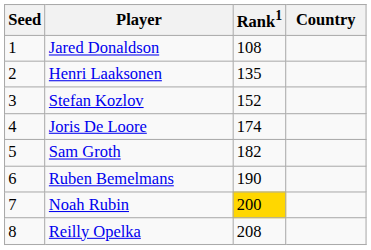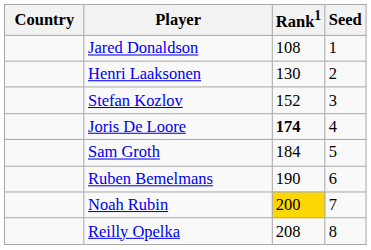 <table class="sortable wikitable">
 <tr>
-<th>Seed</th>
+<th width="70">Country</th>
 <th width="175">Player</th>
 <th>Rank<sup>1</sup></th>
-<th width="70">Country</th>
+<th>Seed</th>
 </tr>
 <tr>
-<td>1</td>
+<td></td>
 <td><a href='#'>Jared Donaldson</a></td>
 <td>108</td>
-<td></td>
+<td>1</td>
 </tr>
 <tr>
+<td></td>
+<td><a href='#'>Henri Laaksonen</a></td>
+<td>130</td>
 <td>2</td>
-<td><a href='#'>Henri Laaksonen</a></td>
-<td>135</td>
-<td></td>
 </tr>
 <tr>
-<td>3</td>
+<td></td>
 <td><a href='#'>Stefan Kozlov</a></td>
 <td>152</td>
-<td></td>
+<td>3</td>
 </tr>
 <tr>
+<td></td>
+<td><a href='#'>Joris De Loore</a></td>
+<td><strong>174</strong></td>
 <td>4</td>
-<td><a href='#'>Joris De Loore</a></td>
-<td>174</td>
-<td></td>
 </tr>
 <tr>
+<td></td>
+<td><a href='#'>Sam Groth</a></td>
+<td>184</td>
 <td>5</td>
-<td><a href='#'>Sam Groth</a></td>
-<td>182</td>
-<td></td>
 </tr>
 <tr>
-<td>6</td>
+<td></td>
 <td><a href='#'>Ruben Bemelmans</a></td>
 <td>190</td>
-<td></td>
+<td>6</td>
 </tr>
 <tr>
-<td>7</td>
+<td></td>
 <td><a href='#'>Noah Rubin</a></td>
 <td style="background: gold;">200</td>
-<td></td>
+<td>7</td>
 </tr>
 <tr>
-<td>8</td>
+<td></td>
 <td><a href='#'>Reilly Opelka</a></td>
 <td>208</td>
-<td></td>
+<td>8</td>
 </tr>
 </table>
